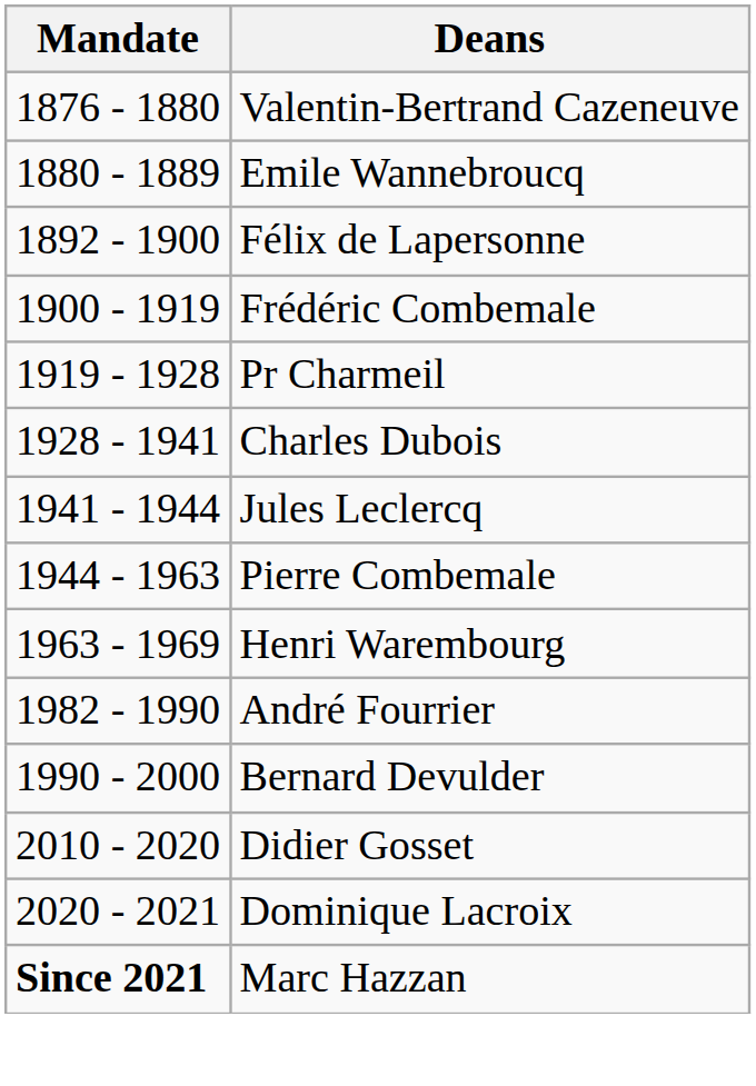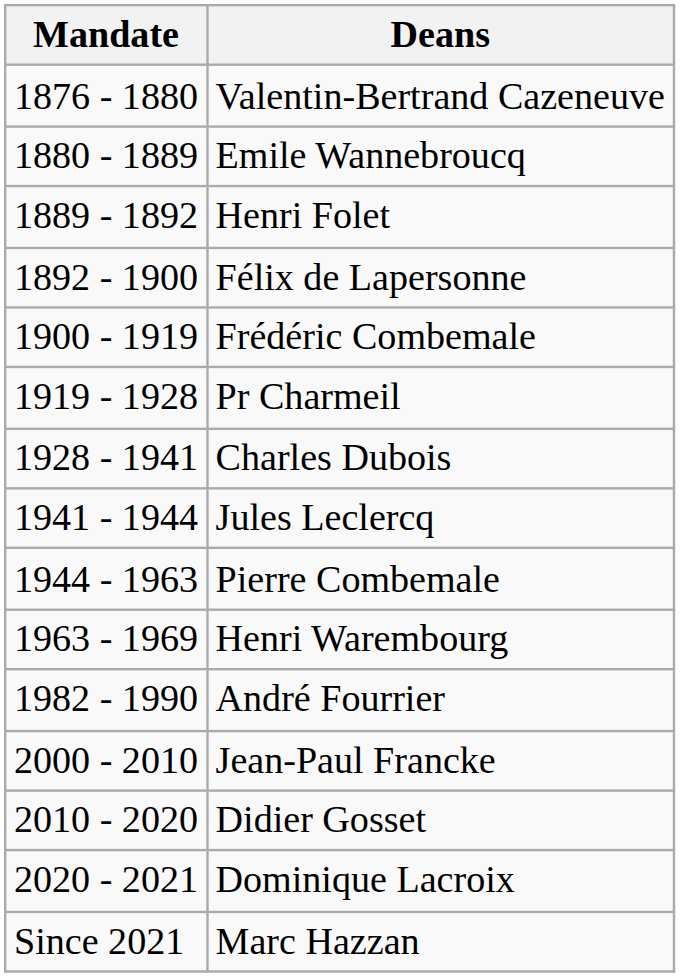 <table class="wikitable">
 <tr>
 <th>Mandate</th>
 <th>Deans</th>
 </tr>
 <tr>
 <td>1876 - 1880</td>
 <td>Valentin-Bertrand Cazeneuve</td>
 </tr>
 <tr>
 <td>1880 - 1889</td>
 <td>Emile Wannebroucq</td>
+</tr>
+<tr>
+<td>1889 - 1892</td>
+<td>Henri Folet</td>
 </tr>
 <tr>
 <td>1892 - 1900</td>
 <td>Félix de Lapersonne</td>
 </tr>
 <tr>
 <td>1900 - 1919</td>
 <td>Frédéric Combemale</td>
 </tr>
 <tr>
 <td>1919 - 1928</td>
 <td>Pr Charmeil</td>
 </tr>
 <tr>
 <td>1928 - 1941</td>
 <td>Charles Dubois</td>
 </tr>
 <tr>
 <td>1941 - 1944</td>
 <td>Jules Leclercq</td>
 </tr>
 <tr>
 <td>1944 - 1963</td>
 <td>Pierre Combemale</td>
 </tr>
 <tr>
 <td>1963 - 1969</td>
 <td>Henri Warembourg</td>
 </tr>
 <tr>
 <td>1982 - 1990</td>
 <td>André Fourrier</td>
 </tr>
 <tr>
-<td>1990 - 2000</td>
-<td>Bernard Devulder</td>
+<td>2000 - 2010</td>
+<td>Jean-Paul Francke</td>
 </tr>
 <tr>
 <td>2010 - 2020</td>
 <td>Didier Gosset</td>
 </tr>
 <tr>
 <td>2020 - 2021</td>
 <td>Dominique Lacroix</td>
 </tr>
 <tr>
-<td><strong>Since 2021</strong></td>
+<td>Since 2021</td>
 <td>Marc Hazzan</td>
 </tr>
 </table>
